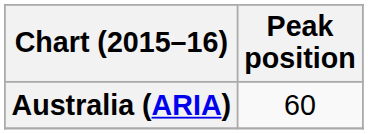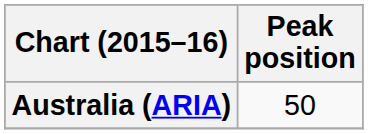 <table class="wikitable sortable plainrowheaders" style="text-align:center">
 <tr>
 <th>Chart (2015–16)</th>
 <th>Peak<br>position</th>
 </tr>
 <tr>
 <th scope="row">Australia (<a href='#'>ARIA</a>)</th>
-<td>60</td>
+<td>50</td>
 </tr>
 <tr>
 </tr>
 <tr>
 </tr>
 <tr>
 </tr>
 <tr>
 </tr>
 <tr>
 </tr>
 <tr>
 </tr>
 </table>
